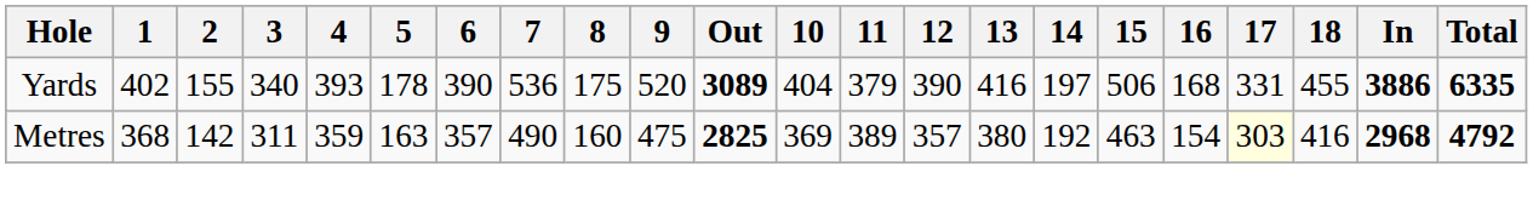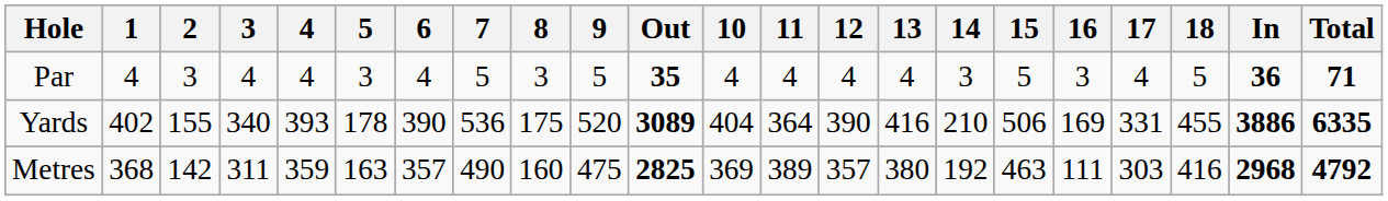 <table class="wikitable" style="text-align:center">
 <tr>
 <th align="left">Hole</th>
 <th>1</th>
 <th>2</th>
 <th>3</th>
 <th>4</th>
 <th>5</th>
 <th>6</th>
 <th>7</th>
 <th>8</th>
 <th>9</th>
 <th>Out</th>
 <th>10</th>
 <th>11</th>
 <th>12</th>
 <th>13</th>
 <th>14</th>
 <th>15</th>
 <th>16</th>
 <th>17</th>
 <th>18</th>
 <th>In</th>
 <th>Total</th>
 </tr>
 <tr>
+<td align="center">Par</td>
+<td>4</td>
+<td>3</td>
+<td>4</td>
+<td>4</td>
+<td>3</td>
+<td>4</td>
+<td>5</td>
+<td>3</td>
+<td>5</td>
+<td><strong>35</strong></td>
+<td>4</td>
+<td>4</td>
+<td>4</td>
+<td>4</td>
+<td>3</td>
+<td>5</td>
+<td>3</td>
+<td>4</td>
+<td>5</td>
+<td><strong>36</strong></td>
+<td><strong>71</strong></td>
+</tr>
+<tr>
 <td align="center">Yards</td>
 <td>402</td>
 <td>155</td>
 <td>340</td>
 <td>393</td>
 <td>178</td>
 <td>390</td>
 <td>536</td>
 <td>175</td>
 <td>520</td>
 <td><strong>3089</strong></td>
 <td>404</td>
-<td>379</td>
+<td>364</td>
 <td>390</td>
 <td>416</td>
-<td>197</td>
+<td>210</td>
 <td>506</td>
-<td>168</td>
+<td>169</td>
 <td>331</td>
 <td>455</td>
 <td><strong>3886</strong></td>
 <td><strong>6335</strong></td>
 </tr>
 <tr>
 <td align="center">Metres</td>
 <td>368</td>
 <td>142</td>
 <td>311</td>
 <td>359</td>
 <td>163</td>
 <td>357</td>
 <td>490</td>
 <td>160</td>
 <td>475</td>
 <td><strong>2825</strong></td>
 <td>369</td>
 <td>389</td>
 <td>357</td>
 <td>380</td>
 <td>192</td>
 <td>463</td>
-<td>154</td>
-<td style="background: lightyellow;">303</td>
+<td>111</td>
+<td>303</td>
 <td>416</td>
 <td><strong>2968</strong></td>
 <td><strong>4792</strong></td>
 </tr>
 </table>
